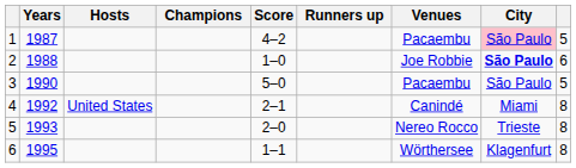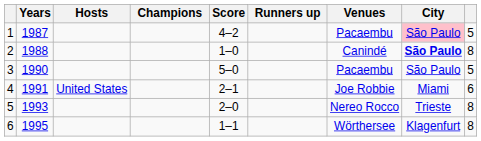 <table class="wikitable sortable" style="font-size: %; text-align:center; width:;">
 <tr>
 <th "width:;"></th>
 <th "width:;">Years</th>
 <th "width:100px;">Hosts</th>
 <th width= 100px>Champions</th>
 <th width=>Score</th>
 <th width= 100px>Runners up</th>
 <th>Venues</th>
 <th>City</th>
 <th "width:;"></th>
 </tr>
 <tr>
 <td>1</td>
 <td><a href='#'>1987</a></td>
 <td></td>
 <td><strong></strong></td>
 <td>4–2</td>
 <td></td>
 <td><a href='#'>Pacaembu</a></td>
 <td style="background: pink;"><a href='#'>São Paulo</a></td>
 <td>5</td>
 </tr>
 <tr>
 <td>2</td>
 <td><a href='#'>1988</a></td>
 <td></td>
 <td><strong></strong></td>
 <td>1–0</td>
 <td></td>
-<td><a href='#'>Joe Robbie</a></td>
+<td><a href='#'>Canindé</a></td>
 <td><strong><a href='#'>São Paulo</a></strong></td>
-<td>6</td>
+<td>8</td>
 </tr>
 <tr>
 <td>3</td>
 <td><a href='#'>1990</a></td>
 <td></td>
 <td><strong></strong></td>
 <td>5–0</td>
 <td></td>
 <td><a href='#'>Pacaembu</a></td>
 <td><a href='#'>São Paulo</a></td>
 <td>5</td>
 </tr>
 <tr>
 <td>4</td>
-<td><a href='#'>1992</a></td>
+<td><a href='#'>1991</a></td>
 <td {{left><a href='#'>United States</a></td>
 <td><strong></strong></td>
 <td>2–1</td>
 <td></td>
-<td><a href='#'>Canindé</a></td>
+<td><a href='#'>Joe Robbie</a></td>
 <td><a href='#'>Miami</a></td>
-<td>8</td>
+<td>6</td>
 </tr>
 <tr>
 <td>5</td>
 <td><a href='#'>1993</a></td>
 <td><br></td>
 <td><strong></strong></td>
 <td>2–0</td>
 <td></td>
 <td><a href='#'>Nereo Rocco</a></td>
 <td><a href='#'>Trieste</a></td>
 <td>8</td>
 </tr>
 <tr>
 <td>6</td>
 <td><a href='#'>1995</a></td>
 <td></td>
 <td><strong></strong></td>
 <td>1–1<br></td>
 <td></td>
 <td><a href='#'>Wörthersee</a></td>
 <td><a href='#'>Klagenfurt</a></td>
 <td>8</td>
 </tr>
 </table>
